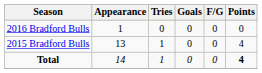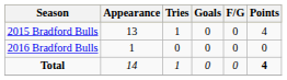 <table class="wikitable" style="text-align:center;">
 <tr bgcolor=#bdb76b>
 <th>Season</th>
 <th>Appearance</th>
 <th>Tries</th>
 <th>Goals</th>
 <th>F/G</th>
 <th>Points</th>
 </tr>
 <tr>
+<td><a href='#'>2015 Bradford Bulls</a></td>
+<td>13</td>
+<td>1</td>
+<td>0</td>
+<td>0</td>
+<td>4</td>
+</tr>
+<tr>
 <td><a href='#'>2016 Bradford Bulls</a></td>
 <td>1</td>
 <td>0</td>
 <td>0</td>
 <td>0</td>
 <td>0</td>
-</tr>
-<tr>
-<td><a href='#'>2015 Bradford Bulls</a></td>
-<td>13</td>
-<td>1</td>
-<td>0</td>
-<td>0</td>
-<td>4</td>
 </tr>
 <tr>
 <td><strong>Total</strong></td>
 <td><em>14</em></td>
 <td><em>1</em></td>
 <td><em>0</em></td>
 <td><em>0</em></td>
 <td><strong>4</strong></td>
 </tr>
 <tr>
 </tr>
 </table>
